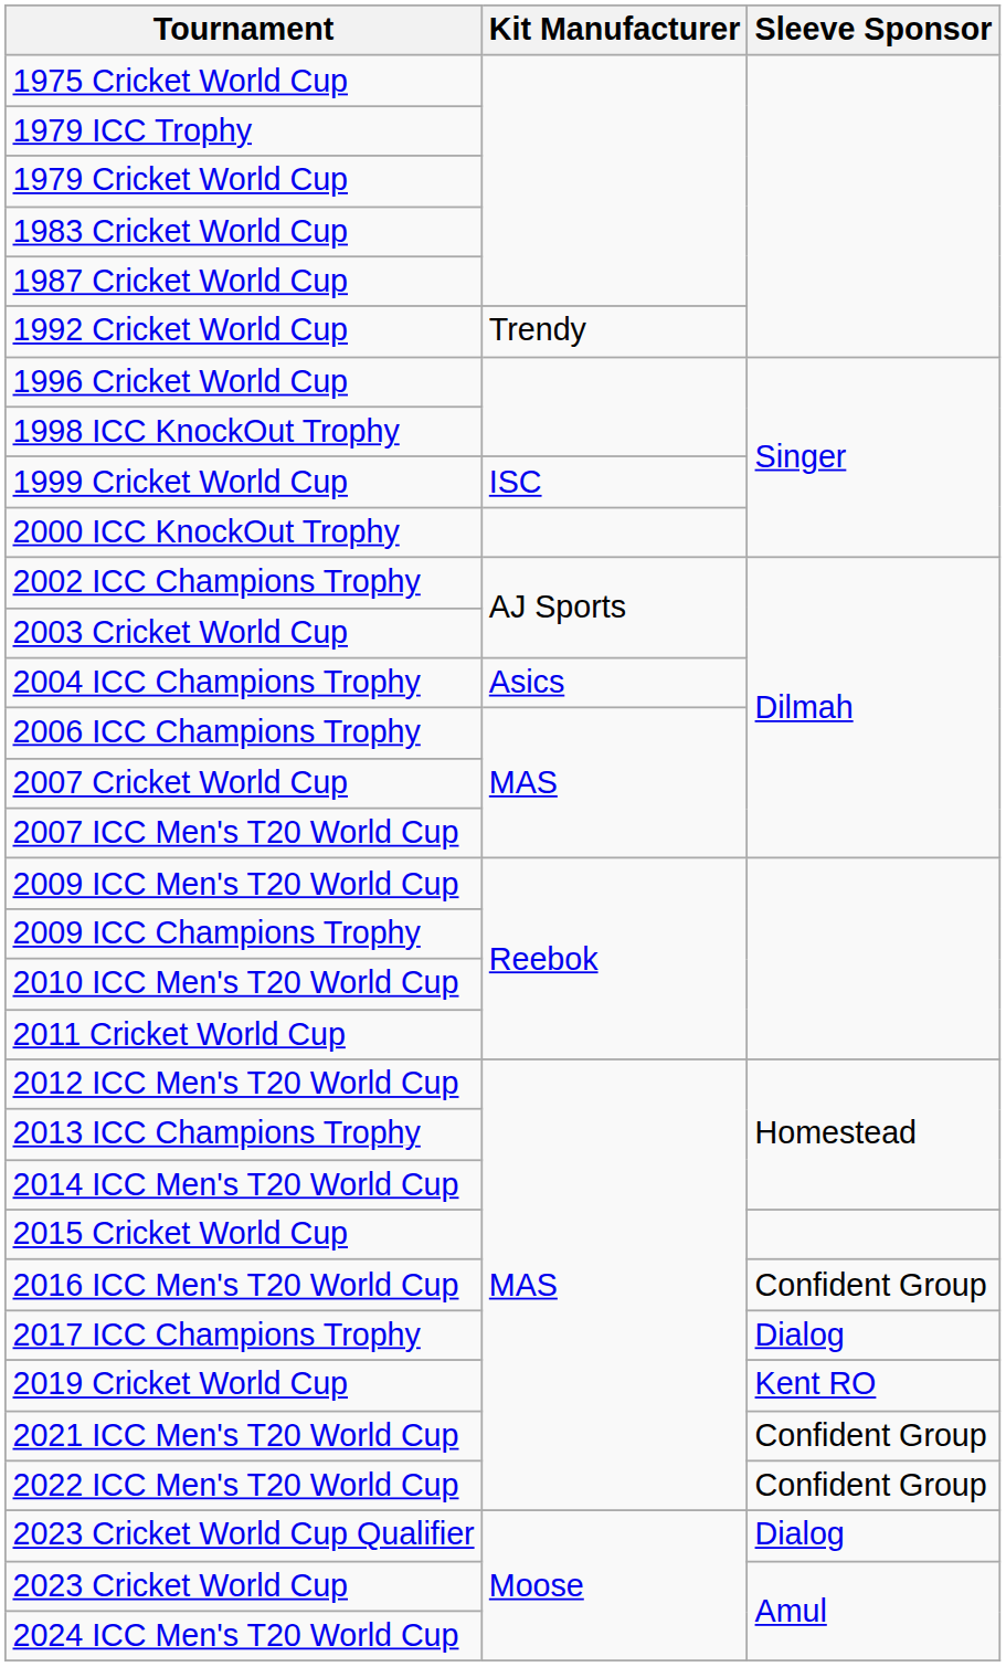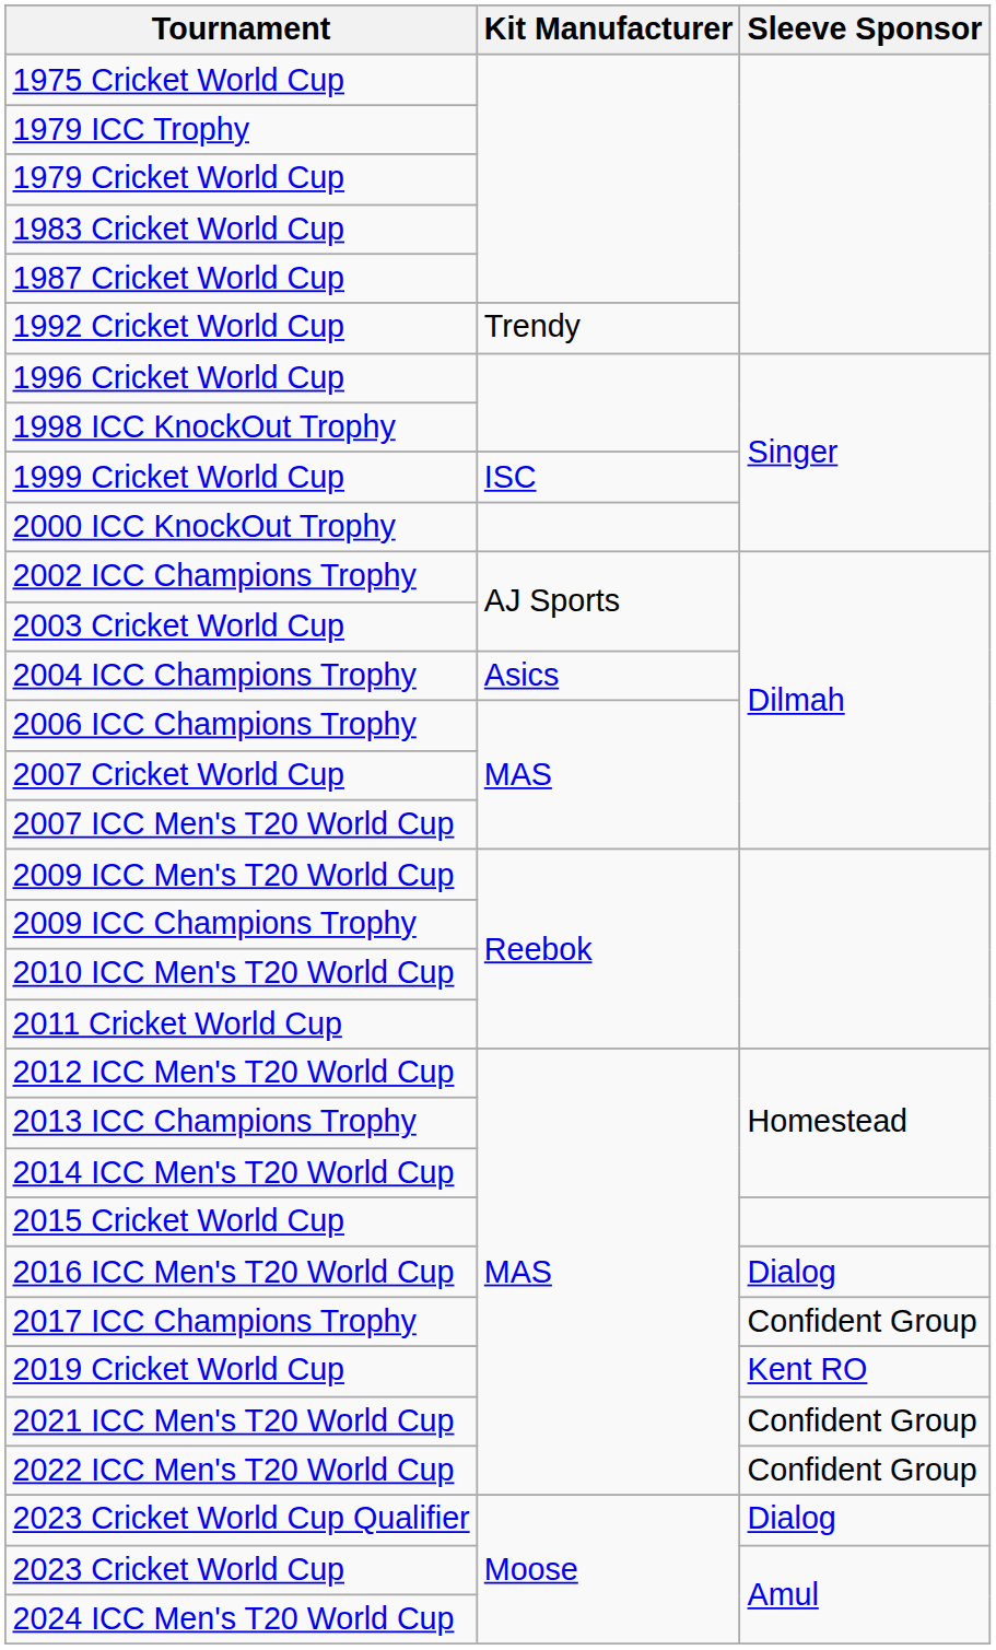 <table class="wikitable">
 <tr>
 <th>Tournament</th>
 <th>Kit Manufacturer</th>
 <th>Sleeve Sponsor</th>
 </tr>
 <tr>
 <td><a href='#'>1975 Cricket World Cup</a></td>
 <td rowspan="5"></td>
 <td rowspan="6"></td>
 </tr>
 <tr>
 <td><a href='#'>1979 ICC Trophy</a></td>
 </tr>
 <tr>
 <td><a href='#'>1979 Cricket World Cup</a></td>
 </tr>
 <tr>
 <td><a href='#'>1983 Cricket World Cup</a></td>
 </tr>
 <tr>
 <td><a href='#'>1987 Cricket World Cup</a></td>
 </tr>
 <tr>
 <td><a href='#'>1992 Cricket World Cup</a></td>
 <td>Trendy</td>
 </tr>
 <tr>
 <td><a href='#'>1996 Cricket World Cup</a></td>
 <td rowspan="2"></td>
 <td rowspan="4"><a href='#'>Singer</a></td>
 </tr>
 <tr>
 <td><a href='#'>1998 ICC KnockOut Trophy</a></td>
 </tr>
 <tr>
 <td><a href='#'>1999 Cricket World Cup</a></td>
 <td><a href='#'>ISC</a></td>
 </tr>
 <tr>
 <td><a href='#'>2000 ICC KnockOut Trophy</a></td>
 <td></td>
 </tr>
 <tr>
 <td><a href='#'>2002 ICC Champions Trophy</a></td>
 <td rowspan="2">AJ Sports</td>
 <td rowspan="6"><a href='#'>Dilmah</a></td>
 </tr>
 <tr>
 <td><a href='#'>2003 Cricket World Cup</a></td>
 </tr>
 <tr>
 <td><a href='#'>2004 ICC Champions Trophy</a></td>
 <td><a href='#'>Asics</a></td>
 </tr>
 <tr>
 <td><a href='#'>2006 ICC Champions Trophy</a></td>
 <td rowspan="3"><a href='#'>MAS</a></td>
 </tr>
 <tr>
 <td><a href='#'>2007 Cricket World Cup</a></td>
 </tr>
 <tr>
 <td><a href='#'>2007 ICC Men's T20 World Cup</a></td>
 </tr>
 <tr>
 <td><a href='#'>2009 ICC Men's T20 World Cup</a></td>
 <td rowspan="4"><a href='#'>Reebok</a></td>
 <td rowspan="4"></td>
 </tr>
 <tr>
 <td><a href='#'>2009 ICC Champions Trophy</a></td>
 </tr>
 <tr>
 <td><a href='#'>2010 ICC Men's T20 World Cup</a></td>
 </tr>
 <tr>
 <td><a href='#'>2011 Cricket World Cup</a></td>
 </tr>
 <tr>
 <td><a href='#'>2012 ICC Men's T20 World Cup</a></td>
 <td rowspan="9"><a href='#'>MAS</a></td>
 <td rowspan="3">Homestead</td>
 </tr>
 <tr>
 <td><a href='#'>2013 ICC Champions Trophy</a></td>
 </tr>
 <tr>
 <td><a href='#'>2014 ICC Men's T20 World Cup</a></td>
 </tr>
 <tr>
 <td><a href='#'>2015 Cricket World Cup</a></td>
 <td></td>
 </tr>
 <tr>
 <td><a href='#'>2016 ICC Men's T20 World Cup</a></td>
-<td>Confident Group</td>
+<td><a href='#'>Dialog</a></td>
 </tr>
 <tr>
 <td><a href='#'>2017 ICC Champions Trophy</a></td>
-<td><a href='#'>Dialog</a></td>
+<td>Confident Group</td>
 </tr>
 <tr>
 <td><a href='#'>2019 Cricket World Cup</a></td>
 <td><a href='#'>Kent RO</a></td>
 </tr>
 <tr>
 <td><a href='#'>2021 ICC Men's T20 World Cup</a></td>
 <td>Confident Group</td>
 </tr>
 <tr>
 <td><a href='#'>2022 ICC Men's T20 World Cup</a></td>
 <td>Confident Group</td>
 </tr>
 <tr>
 <td><a href='#'>2023 Cricket World Cup Qualifier</a></td>
 <td rowspan="3"><a href='#'>Moose</a></td>
 <td><a href='#'>Dialog</a></td>
 </tr>
 <tr>
 <td><a href='#'>2023 Cricket World Cup</a></td>
 <td rowspan="2"><a href='#'>Amul</a></td>
 </tr>
 <tr>
 <td><a href='#'>2024 ICC Men's T20 World Cup</a></td>
 </tr>
 </table>
